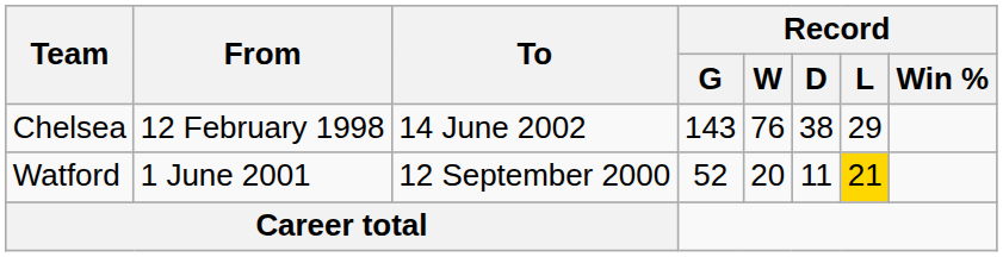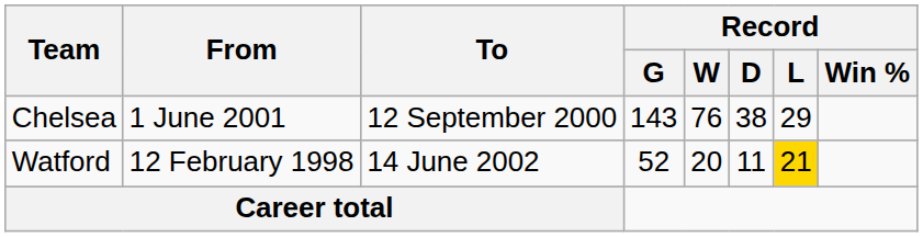 <table class="wikitable" style="text-align: center">
 <tr>
 <th rowspan="2">Team</th>
 <th rowspan="2">From</th>
 <th rowspan="2">To</th>
 <th colspan="5">Record</th>
 </tr>
 <tr>
 <th>G</th>
 <th>W</th>
 <th>D</th>
 <th>L</th>
 <th>Win %</th>
 </tr>
 <tr>
 <td align=left>Chelsea</td>
-<td align=left>12 February 1998</td>
-<td align=left>14 June 2002</td>
+<td align=left>1 June 2001</td>
+<td align=left>12 September 2000</td>
 <td>143</td>
 <td>76</td>
 <td>38</td>
 <td>29</td>
 <td></td>
 </tr>
 <tr>
 <td align=left>Watford</td>
-<td align=left>1 June 2001</td>
-<td align=left>12 September 2000</td>
+<td align=left>12 February 1998</td>
+<td align=left>14 June 2002</td>
 <td>52</td>
 <td>20</td>
 <td>11</td>
 <td style="background: gold;">21</td>
 <td></td>
 </tr>
 <tr>
 <th colspan="3">Career total<br></th>
 </tr>
 </table>
